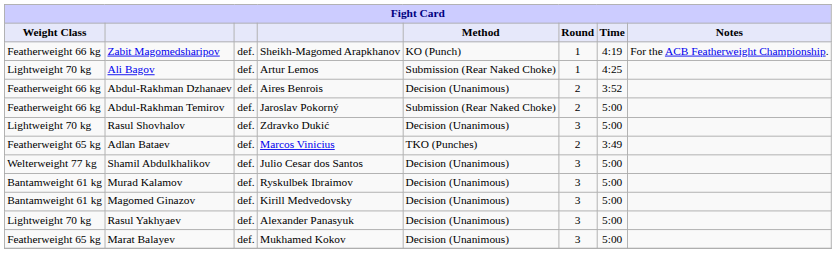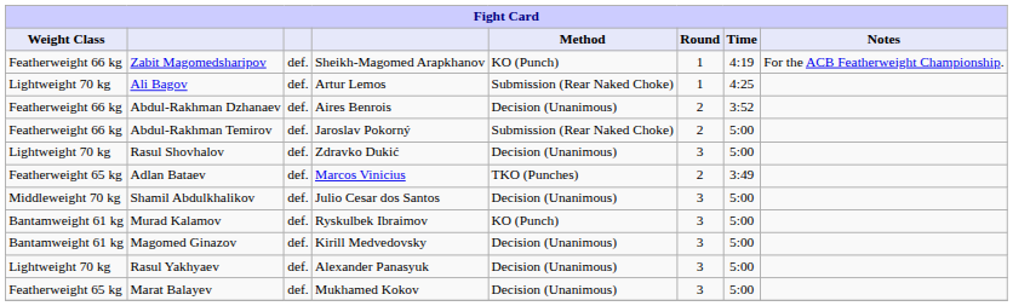 <table class="wikitable" style="font-size: 80%;">
 <tr>
 <th colspan="8" style="background-color: #ccf; color: #000080; text-align: center;"><strong>Fight Card</strong></th>
 </tr>
 <tr>
 <th colspan="1" style="background-color: #E6E8FA; color: #000000; text-align: center;">Weight Class</th>
 <th colspan="1" style="background-color: #E6E8FA; color: #000000; text-align: center;"></th>
 <th colspan="1" style="background-color: #E6E8FA; color: #000000; text-align: center;"></th>
 <th colspan="1" style="background-color: #E6E8FA; color: #000000; text-align: center;"></th>
 <th colspan="1" style="background-color: #E6E8FA; color: #000000; text-align: center;">Method</th>
 <th colspan="1" style="background-color: #E6E8FA; color: #000000; text-align: center;">Round</th>
 <th colspan="1" style="background-color: #E6E8FA; color: #000000; text-align: center;">Time</th>
 <th colspan="1" style="background-color: #E6E8FA; color: #000000; text-align: center;">Notes</th>
 </tr>
 <tr>
 <td>Featherweight 66 kg</td>
 <td> <a href='#'>Zabit Magomedsharipov</a></td>
 <td>def.</td>
 <td> Sheikh-Magomed Arapkhanov</td>
 <td>KO (Punch)</td>
 <td align=center>1</td>
 <td align=center>4:19</td>
 <td>For the <a href='#'>ACB Featherweight Championship</a>.</td>
 </tr>
 <tr>
 <td>Lightweight 70 kg</td>
 <td> <a href='#'>Ali Bagov</a></td>
 <td>def.</td>
 <td> Artur Lemos</td>
 <td>Submission (Rear Naked Choke)</td>
 <td align=center>1</td>
 <td align=center>4:25</td>
 <td></td>
 </tr>
 <tr>
 <td>Featherweight 66 kg</td>
 <td> Abdul-Rakhman Dzhanaev</td>
 <td>def.</td>
 <td> Aires Benrois</td>
 <td>Decision (Unanimous)</td>
 <td align=center>2</td>
 <td align=center>3:52</td>
 <td></td>
 </tr>
 <tr>
 <td>Featherweight 66 kg</td>
 <td> Abdul-Rakhman Temirov</td>
 <td>def.</td>
 <td> Jaroslav Pokorný</td>
 <td>Submission (Rear Naked Choke)</td>
 <td align=center>2</td>
 <td align=center>5:00</td>
 <td></td>
 </tr>
 <tr>
 <td>Lightweight 70 kg</td>
 <td> Rasul Shovhalov</td>
 <td>def.</td>
 <td> Zdravko Dukić</td>
 <td>Decision (Unanimous)</td>
 <td align=center>3</td>
 <td align=center>5:00</td>
 <td></td>
 </tr>
 <tr>
 <td>Featherweight 65 kg</td>
 <td> Adlan Bataev</td>
 <td>def.</td>
 <td> <a href='#'>Marcos Vinicius</a></td>
 <td>TKO (Punches)</td>
 <td align=center>2</td>
 <td align=center>3:49</td>
 <td></td>
 </tr>
 <tr>
-<td>Welterweight 77 kg</td>
+<td>Middleweight 70 kg</td>
 <td> Shamil Abdulkhalikov</td>
 <td>def.</td>
 <td> Julio Cesar dos Santos</td>
 <td>Decision (Unanimous)</td>
 <td align=center>3</td>
 <td align=center>5:00</td>
 <td></td>
 </tr>
 <tr>
 <td>Bantamweight 61 kg</td>
 <td> Murad Kalamov</td>
 <td>def.</td>
 <td> Ryskulbek Ibraimov</td>
-<td>Decision (Unanimous)</td>
+<td>KO (Punch)</td>
 <td align=center>3</td>
 <td align=center>5:00</td>
 <td></td>
 </tr>
 <tr>
 <td>Bantamweight 61 kg</td>
 <td> Magomed Ginazov</td>
 <td>def.</td>
 <td> Kirill Medvedovsky</td>
 <td>Decision (Unanimous)</td>
 <td align=center>3</td>
 <td align=center>5:00</td>
 <td></td>
 </tr>
 <tr>
 <td>Lightweight 70 kg</td>
 <td> Rasul Yakhyaev</td>
 <td>def.</td>
 <td> Alexander Panasyuk</td>
 <td>Decision (Unanimous)</td>
 <td align=center>3</td>
 <td align=center>5:00</td>
 <td></td>
 </tr>
 <tr>
 <td>Featherweight 65 kg</td>
 <td> Marat Balayev</td>
 <td>def.</td>
 <td> Mukhamed Kokov</td>
 <td>Decision (Unanimous)</td>
 <td align=center>3</td>
 <td align=center>5:00</td>
 <td></td>
 </tr>
 <tr>
 </tr>
 </table>
